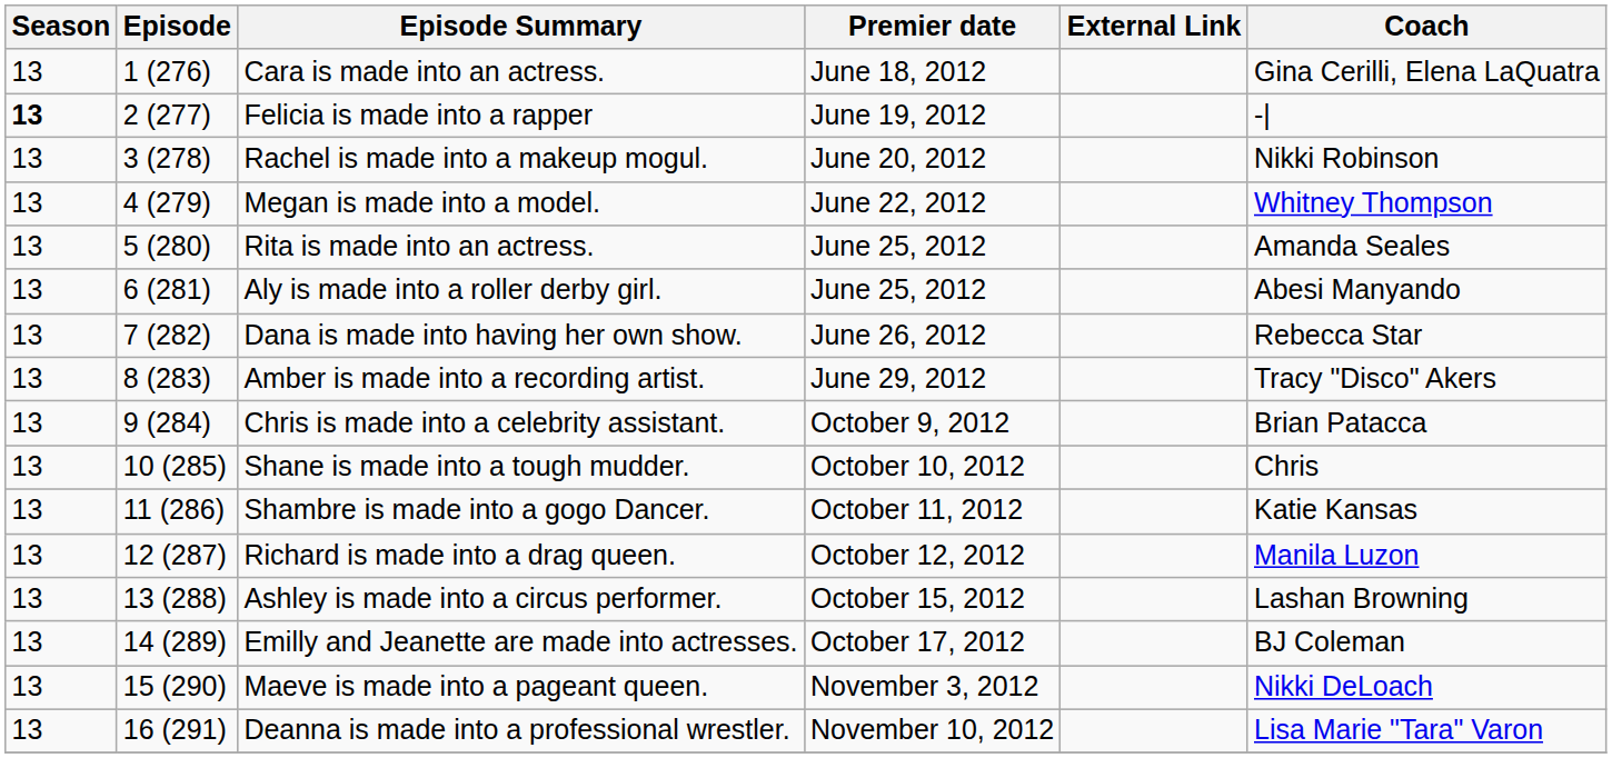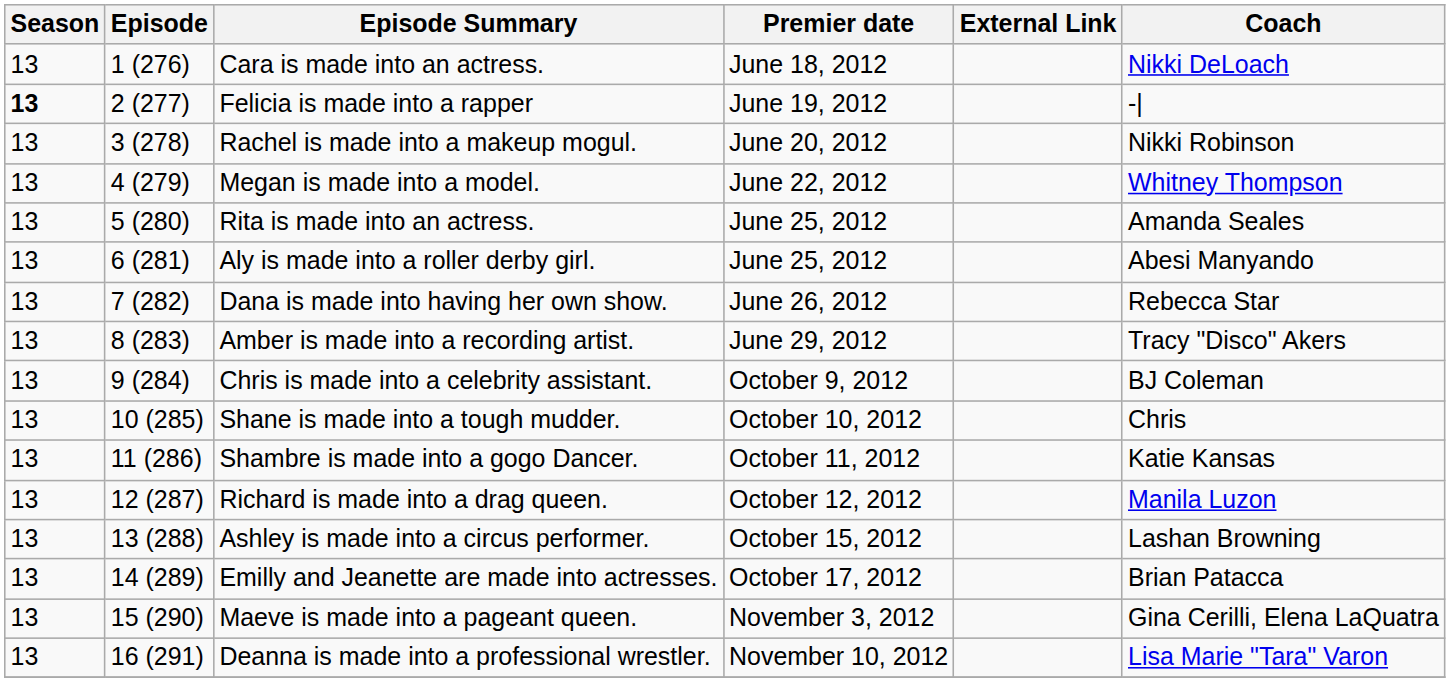 <table class="wikitable">
 <tr>
 <th>Season</th>
 <th>Episode</th>
 <th>Episode Summary</th>
 <th>Premier date</th>
 <th>External Link</th>
 <th>Coach</th>
 </tr>
 <tr>
 <td>13</td>
 <td>1 (276)</td>
 <td>Cara is made into an actress.</td>
 <td>June 18, 2012</td>
 <td></td>
-<td>Gina Cerilli, Elena LaQuatra</td>
+<td><a href='#'>Nikki DeLoach</a></td>
 </tr>
 <tr>
 <td><strong>13</strong></td>
 <td>2 (277)</td>
 <td>Felicia is made into a rapper</td>
 <td>June 19, 2012</td>
 <td></td>
 <td>-|</td>
 </tr>
 <tr>
 <td>13</td>
 <td>3 (278)</td>
 <td>Rachel is made into a makeup mogul.</td>
 <td>June 20, 2012</td>
 <td></td>
 <td>Nikki Robinson</td>
 </tr>
 <tr>
 <td>13</td>
 <td>4 (279)</td>
 <td>Megan is made into a model.</td>
 <td>June 22, 2012</td>
 <td></td>
 <td><a href='#'>Whitney Thompson</a></td>
 </tr>
 <tr>
 <td>13</td>
 <td>5 (280)</td>
 <td>Rita is made into an actress.</td>
 <td>June 25, 2012</td>
 <td></td>
 <td>Amanda Seales</td>
 </tr>
 <tr>
 <td>13</td>
 <td>6 (281)</td>
 <td>Aly is made into a roller derby girl.</td>
 <td>June 25, 2012</td>
 <td></td>
 <td>Abesi Manyando</td>
 </tr>
 <tr>
 <td>13</td>
 <td>7 (282)</td>
 <td>Dana is made into having her own show.</td>
 <td>June 26, 2012</td>
 <td></td>
 <td>Rebecca Star</td>
 </tr>
 <tr>
 <td>13</td>
 <td>8 (283)</td>
 <td>Amber is made into a recording artist.</td>
 <td>June 29, 2012</td>
 <td></td>
 <td>Tracy "Disco" Akers</td>
 </tr>
 <tr>
 <td>13</td>
 <td>9 (284)</td>
 <td>Chris is made into a celebrity assistant.</td>
 <td>October 9, 2012</td>
 <td></td>
-<td>Brian Patacca</td>
+<td>BJ Coleman</td>
 </tr>
 <tr>
 <td>13</td>
 <td>10 (285)</td>
 <td>Shane is made into a tough mudder.</td>
 <td>October 10, 2012</td>
 <td></td>
 <td>Chris</td>
 </tr>
 <tr>
 <td>13</td>
 <td>11 (286)</td>
 <td>Shambre is made into a gogo Dancer.</td>
 <td>October 11, 2012</td>
 <td></td>
 <td>Katie Kansas</td>
 </tr>
 <tr>
 <td>13</td>
 <td>12 (287)</td>
 <td>Richard is made into a drag queen.</td>
 <td>October 12, 2012</td>
 <td></td>
 <td><a href='#'>Manila Luzon</a></td>
 </tr>
 <tr>
 <td>13</td>
 <td>13 (288)</td>
 <td>Ashley is made into a circus performer.</td>
 <td>October 15, 2012</td>
 <td></td>
 <td>Lashan Browning</td>
 </tr>
 <tr>
 <td>13</td>
 <td>14 (289)</td>
 <td>Emilly and Jeanette are made into actresses.</td>
 <td>October 17, 2012</td>
 <td></td>
-<td>BJ Coleman</td>
+<td>Brian Patacca</td>
 </tr>
 <tr>
 <td>13</td>
 <td>15 (290)</td>
 <td>Maeve is made into a pageant queen.</td>
 <td>November 3, 2012</td>
 <td></td>
-<td><a href='#'>Nikki DeLoach</a></td>
+<td>Gina Cerilli, Elena LaQuatra</td>
 </tr>
 <tr>
 <td>13</td>
 <td>16 (291)</td>
 <td>Deanna is made into a professional wrestler.</td>
 <td>November 10, 2012</td>
 <td></td>
 <td><a href='#'>Lisa Marie "Tara" Varon</a></td>
 </tr>
 <tr>
 </tr>
 </table>
